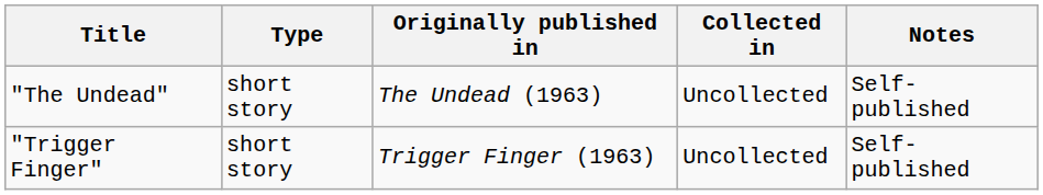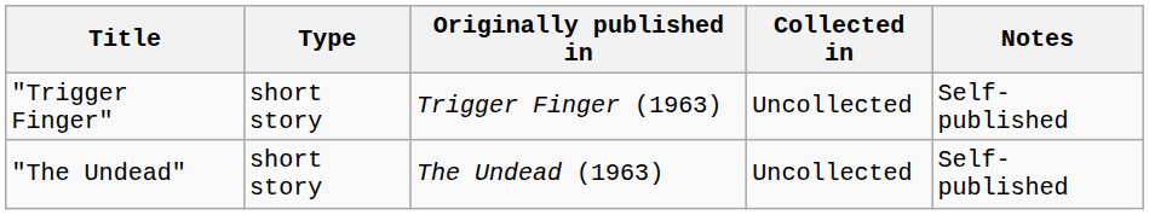 <table class="wikitable">
 <tr>
 <th>Title</th>
 <th>Type</th>
 <th>Originally published in</th>
 <th>Collected in</th>
 <th>Notes</th>
 </tr>
 <tr>
+<td>"Trigger Finger"</td>
+<td>short story</td>
+<td><em>Trigger Finger</em> (1963)</td>
+<td>Uncollected</td>
+<td>Self-published</td>
+</tr>
+<tr>
 <td>"The Undead"</td>
 <td>short story</td>
 <td><em>The Undead</em> (1963)</td>
 <td>Uncollected</td>
 <td>Self-published</td>
 </tr>
-<tr>
-<td>"Trigger Finger"</td>
-<td>short story</td>
-<td><em>Trigger Finger</em> (1963)</td>
-<td>Uncollected</td>
-<td>Self-published</td>
-</tr>
 </table>
